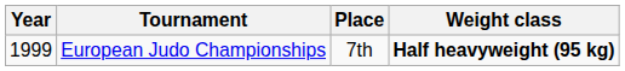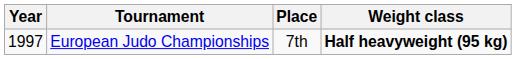 <table class=wikitable>
 <tr>
 <th>Year</th>
 <th>Tournament</th>
 <th>Place</th>
 <th>Weight class</th>
 </tr>
 <tr>
-<td>1999</td>
+<td>1997</td>
 <td><a href='#'>European Judo Championships</a></td>
 <td align="center">7th</td>
 <td><strong>Half heavyweight (95 kg)</strong></td>
 </tr>
 </table>
